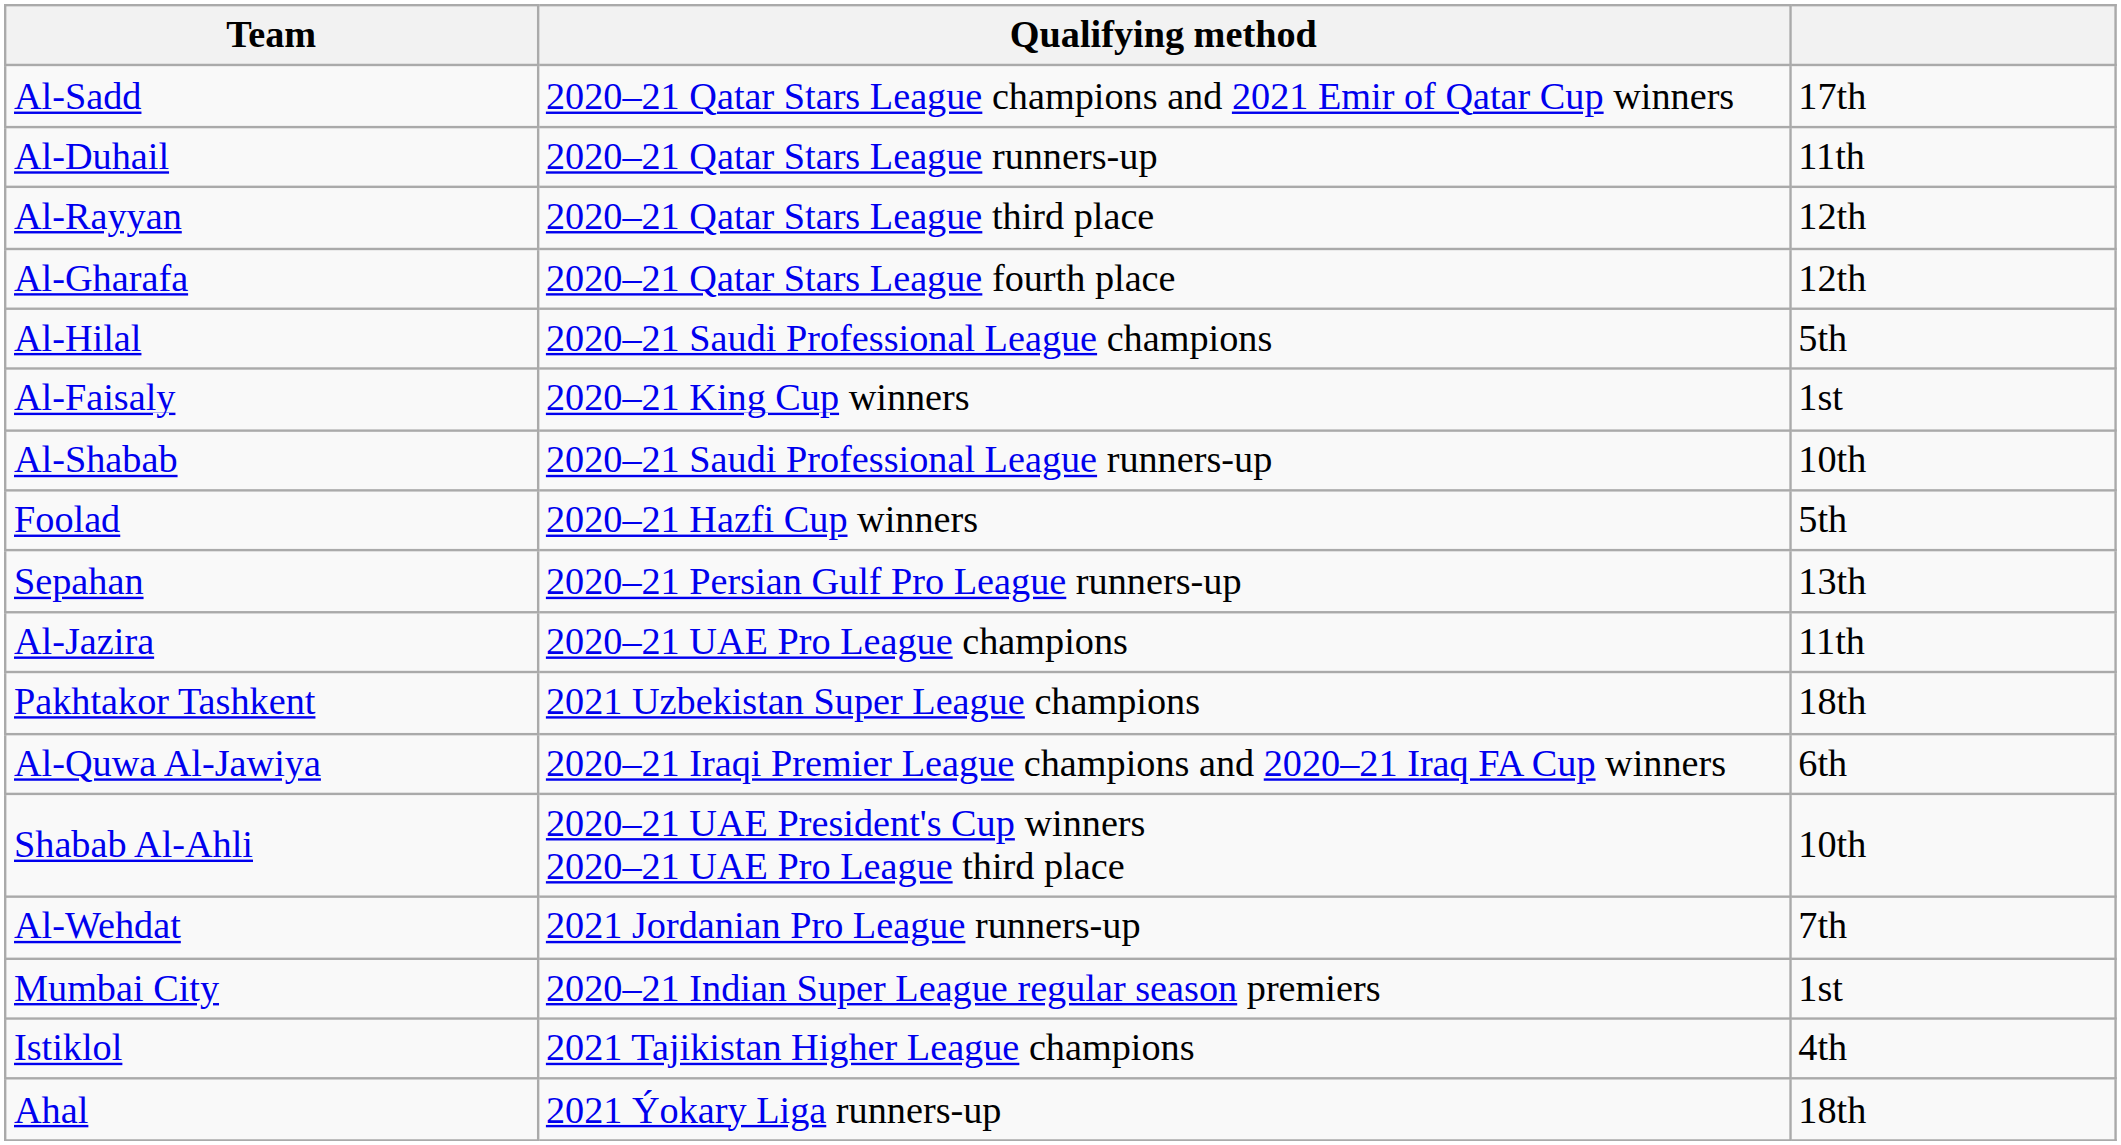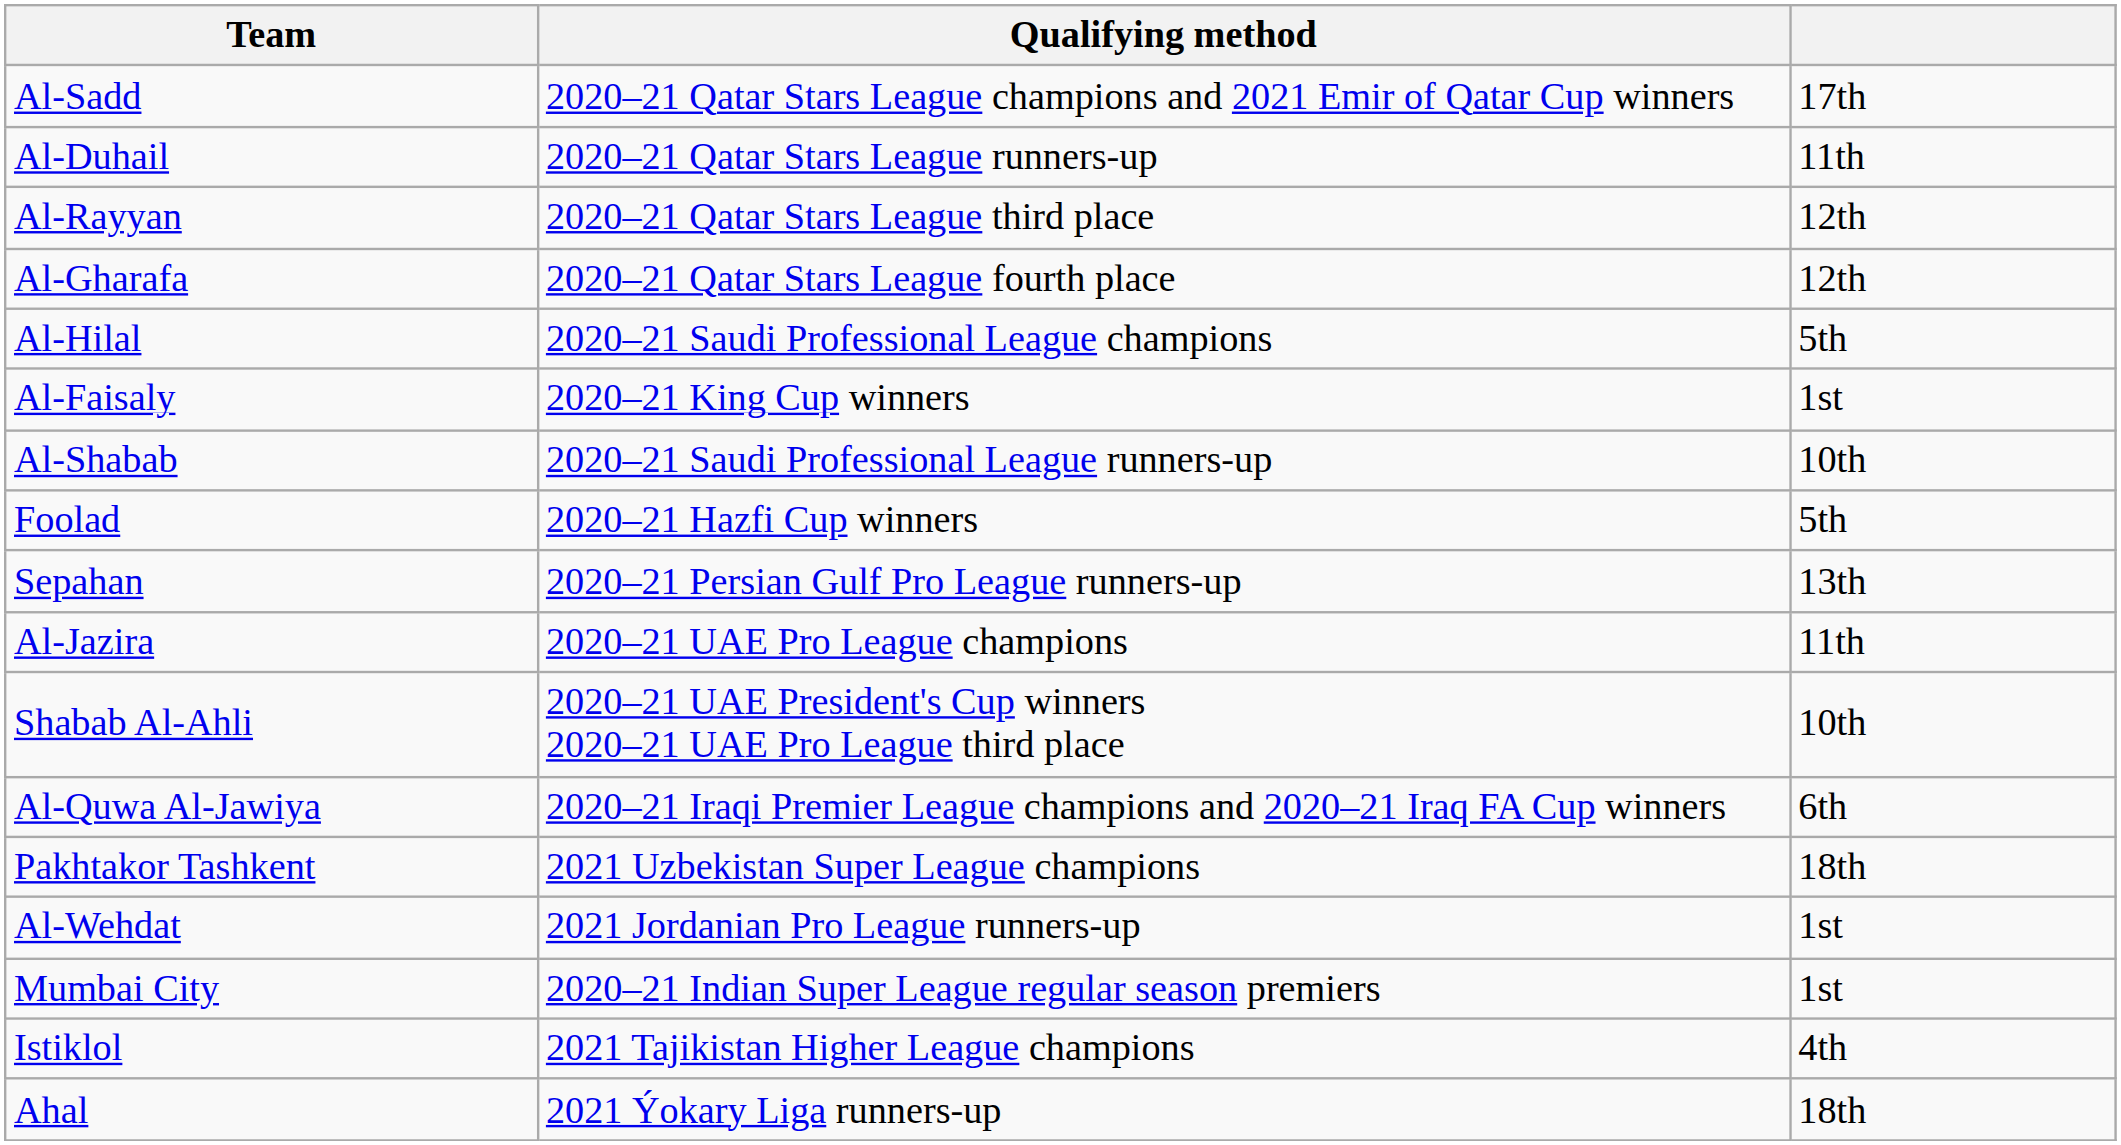 <table class="wikitable" style="table-layout:fixed;width:100%;">
 <tr>
 <th width=25%>Team</th>
 <th width=60%>Qualifying method</th>
 <th width=15%> </th>
 </tr>
 <tr>
 <td> <a href='#'>Al-Sadd</a></td>
 <td><a href='#'>2020–21 Qatar Stars League</a> champions and <a href='#'>2021 Emir of Qatar Cup</a> winners</td>
 <td>17th </td>
 </tr>
 <tr>
 <td> <a href='#'>Al-Duhail</a></td>
 <td><a href='#'>2020–21 Qatar Stars League</a> runners-up</td>
 <td>11th </td>
 </tr>
 <tr>
 <td> <a href='#'>Al-Rayyan</a></td>
 <td><a href='#'>2020–21 Qatar Stars League</a> third place</td>
 <td>12th </td>
 </tr>
 <tr>
 <td> <a href='#'>Al-Gharafa</a></td>
 <td><a href='#'>2020–21 Qatar Stars League</a> fourth place</td>
 <td>12th </td>
 </tr>
 <tr>
 <td> <a href='#'>Al-Hilal</a></td>
 <td><a href='#'>2020–21 Saudi Professional League</a> champions</td>
 <td>5th </td>
 </tr>
 <tr>
 <td> <a href='#'>Al-Faisaly</a></td>
 <td><a href='#'>2020–21 King Cup</a> winners</td>
 <td>1st</td>
 </tr>
 <tr>
 <td> <a href='#'>Al-Shabab</a></td>
 <td><a href='#'>2020–21 Saudi Professional League</a> runners-up</td>
 <td>10th </td>
 </tr>
 <tr>
 <td>  <a href='#'>Foolad</a></td>
 <td><a href='#'>2020–21 Hazfi Cup</a> winners</td>
 <td>5th </td>
 </tr>
 <tr>
 <td> <a href='#'>Sepahan</a></td>
 <td><a href='#'>2020–21 Persian Gulf Pro League</a> runners-up</td>
 <td>13th </td>
 </tr>
 <tr>
 <td> <a href='#'>Al-Jazira</a></td>
 <td><a href='#'>2020–21 UAE Pro League</a> champions</td>
 <td>11th </td>
 </tr>
 <tr>
-<td> <a href='#'>Pakhtakor Tashkent</a></td>
-<td><a href='#'>2021 Uzbekistan Super League</a> champions</td>
-<td>18th </td>
+<td> <a href='#'>Shabab Al-Ahli</a></td>
+<td><a href='#'>2020–21 UAE President's Cup</a> winners<br><a href='#'>2020–21 UAE Pro League</a> third place</td>
+<td>10th </td>
 </tr>
 <tr>
 <td> <a href='#'>Al-Quwa Al-Jawiya</a></td>
 <td><a href='#'>2020–21 Iraqi Premier League</a> champions and <a href='#'>2020–21 Iraq FA Cup</a> winners</td>
 <td>6th </td>
 </tr>
 <tr>
-<td> <a href='#'>Shabab Al-Ahli</a></td>
-<td><a href='#'>2020–21 UAE President's Cup</a> winners<br><a href='#'>2020–21 UAE Pro League</a> third place</td>
-<td>10th </td>
+<td> <a href='#'>Pakhtakor Tashkent</a></td>
+<td><a href='#'>2021 Uzbekistan Super League</a> champions</td>
+<td>18th </td>
 </tr>
 <tr>
 <td> <a href='#'>Al-Wehdat</a></td>
 <td><a href='#'>2021 Jordanian Pro League</a> runners-up</td>
-<td>7th </td>
+<td>1st</td>
 </tr>
 <tr>
 <td> <a href='#'>Mumbai City</a></td>
 <td><a href='#'>2020–21 Indian Super League regular season</a> premiers</td>
 <td>1st</td>
 </tr>
 <tr>
 <td> <a href='#'>Istiklol</a></td>
 <td><a href='#'>2021 Tajikistan Higher League</a> champions</td>
 <td>4th </td>
 </tr>
 <tr>
 <td> <a href='#'>Ahal</a></td>
 <td><a href='#'>2021 Ýokary Liga</a> runners-up</td>
 <td>18th </td>
 </tr>
 </table>
